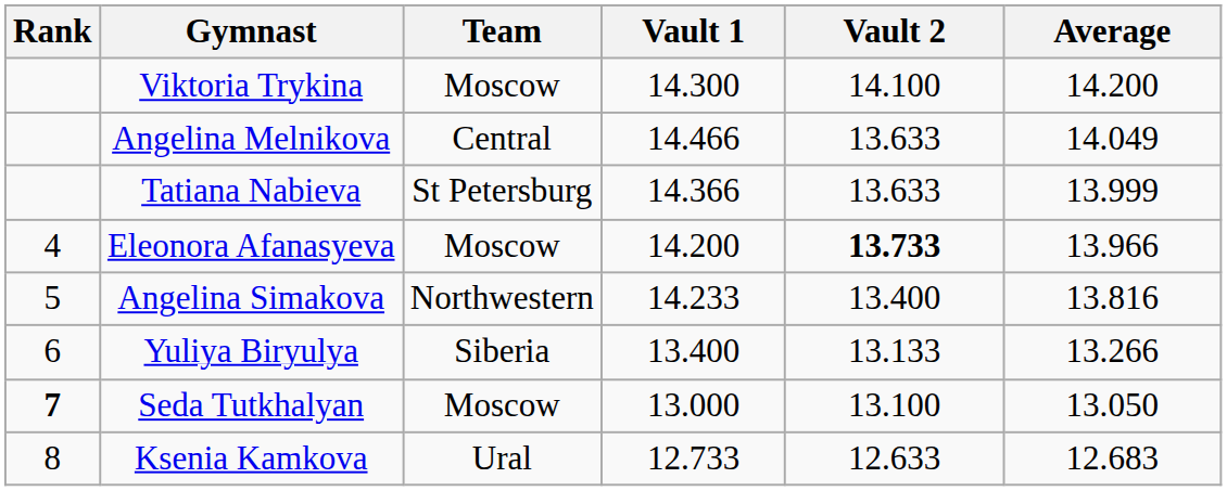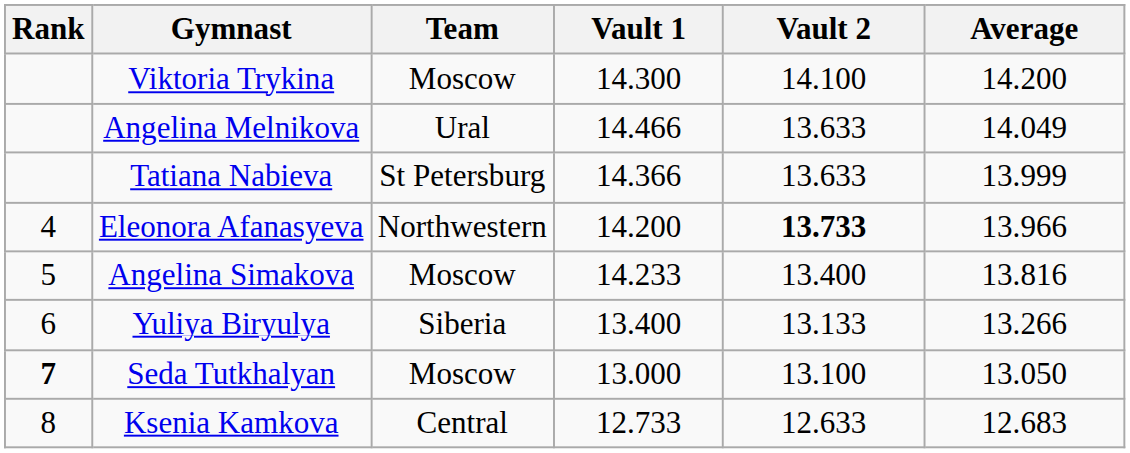 <table class="wikitable" style="text-align:center">
 <tr>
 <th>Rank</th>
 <th>Gymnast</th>
 <th>Team</th>
 <th style="width:5em">Vault 1</th>
 <th style="width:6em">Vault 2</th>
 <th style="width:6em">Average</th>
 </tr>
 <tr>
 <td></td>
 <td><a href='#'>Viktoria Trykina</a></td>
 <td>Moscow</td>
 <td>14.300</td>
 <td>14.100</td>
 <td>14.200</td>
 </tr>
 <tr>
 <td></td>
 <td><a href='#'>Angelina Melnikova</a></td>
-<td>Central</td>
+<td>Ural</td>
 <td>14.466</td>
 <td>13.633</td>
 <td>14.049</td>
 </tr>
 <tr>
 <td></td>
 <td><a href='#'>Tatiana Nabieva</a></td>
 <td>St Petersburg</td>
 <td>14.366</td>
 <td>13.633</td>
 <td>13.999</td>
 </tr>
 <tr>
 <td>4</td>
 <td><a href='#'>Eleonora Afanasyeva</a></td>
-<td>Moscow</td>
+<td>Northwestern</td>
 <td>14.200</td>
 <td><strong>13.733</strong></td>
 <td>13.966</td>
 </tr>
 <tr>
 <td>5</td>
 <td><a href='#'>Angelina Simakova</a></td>
-<td>Northwestern</td>
+<td>Moscow</td>
 <td>14.233</td>
 <td>13.400</td>
 <td>13.816</td>
 </tr>
 <tr>
 <td>6</td>
 <td><a href='#'>Yuliya Biryulya</a></td>
 <td>Siberia</td>
 <td>13.400</td>
 <td>13.133</td>
 <td>13.266</td>
 </tr>
 <tr>
 <td><strong>7</strong></td>
 <td><a href='#'>Seda Tutkhalyan</a></td>
 <td>Moscow</td>
 <td>13.000</td>
 <td>13.100</td>
 <td>13.050</td>
 </tr>
 <tr>
 <td>8</td>
 <td><a href='#'>Ksenia Kamkova</a></td>
-<td>Ural</td>
+<td>Central</td>
 <td>12.733</td>
 <td>12.633</td>
 <td>12.683</td>
 </tr>
 </table>
